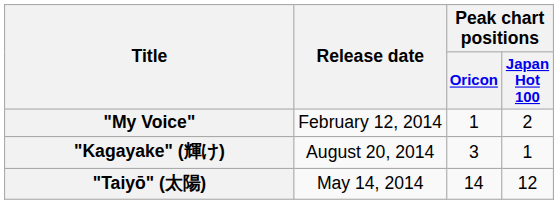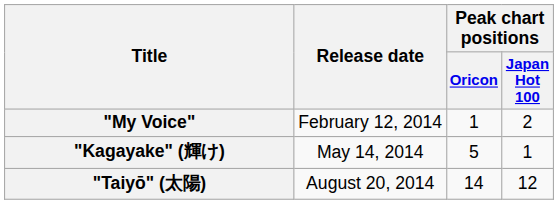 <table class="wikitable plainrowheaders" style="text-align:center;">
 <tr>
 <th scope="col" rowspan="2" style="width:16em;">Title</th>
 <th scope="col" rowspan="2">Release date</th>
 <th scope="col" colspan="2">Peak chart positions</th>
 </tr>
 <tr>
 <th scope="col" style="width:3em;font-size:85%"><a href='#'>Oricon</a><br></th>
 <th scope="col" style="width:3em;font-size:85%"><a href='#'>Japan Hot 100</a><br></th>
 </tr>
 <tr>
 <th scope="row">"My Voice"</th>
 <td>February 12, 2014</td>
 <td>1</td>
 <td>2</td>
 </tr>
 <tr>
 <th scope="row">"Kagayake" (輝け)</th>
-<td>August 20, 2014</td>
-<td>3</td>
+<td>May 14, 2014</td>
+<td>5</td>
 <td>1</td>
 </tr>
 <tr>
 <th scope="row">"Taiyō" (太陽)</th>
-<td>May 14, 2014</td>
+<td>August 20, 2014</td>
 <td>14</td>
 <td>12</td>
 </tr>
 </table>
